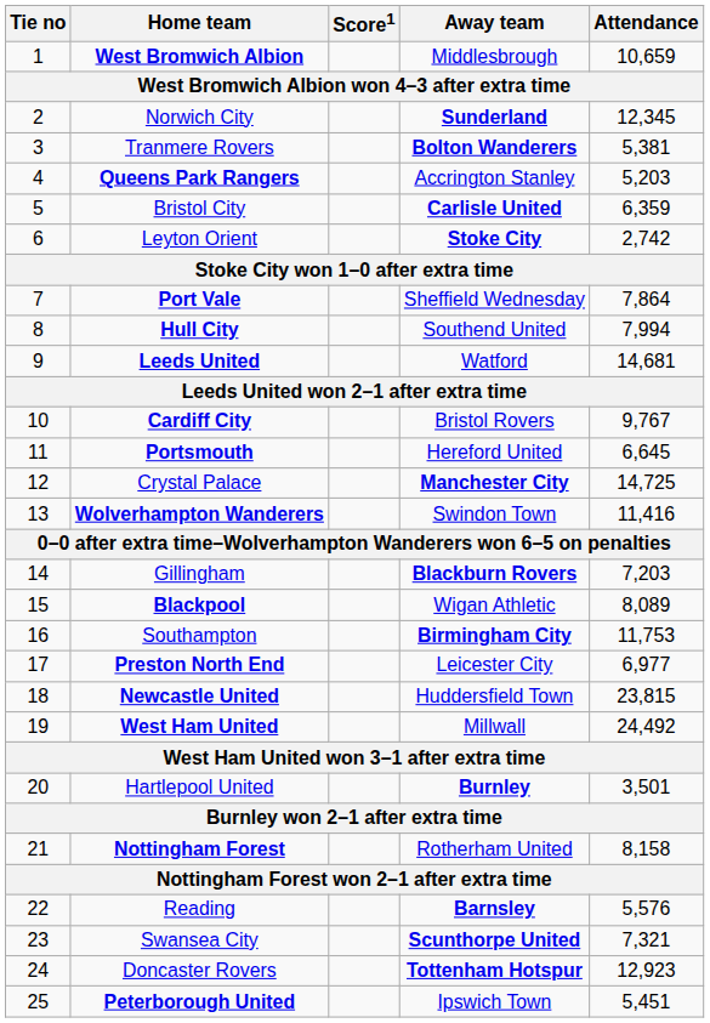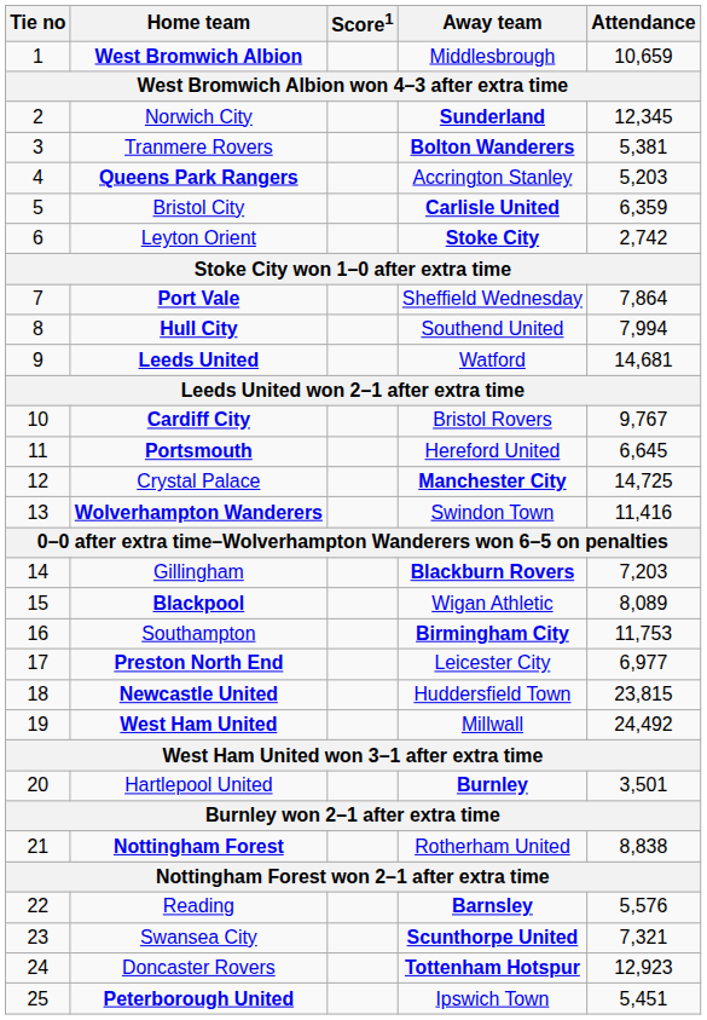 <table class="wikitable" style="text-align: center">
 <tr>
 <th>Tie no</th>
 <th>Home team</th>
 <th>Score<sup>1</sup></th>
 <th>Away team</th>
 <th>Attendance</th>
 </tr>
 <tr>
 <td>1</td>
 <td><strong><a href='#'>West Bromwich Albion</a></strong></td>
 <td></td>
 <td><a href='#'>Middlesbrough</a></td>
 <td>10,659</td>
 </tr>
 <tr>
 <th colspan="5"><strong>West Bromwich Albion won 4–3 after extra time</strong></th>
 </tr>
 <tr>
 <td>2</td>
 <td><a href='#'>Norwich City</a></td>
 <td></td>
 <td><strong><a href='#'>Sunderland</a></strong></td>
 <td>12,345</td>
 </tr>
 <tr>
 <td>3</td>
 <td><a href='#'>Tranmere Rovers</a></td>
 <td></td>
 <td><strong><a href='#'>Bolton Wanderers</a></strong></td>
 <td>5,381</td>
 </tr>
 <tr>
 <td>4</td>
 <td><strong><a href='#'>Queens Park Rangers</a></strong></td>
 <td></td>
 <td><a href='#'>Accrington Stanley</a></td>
 <td>5,203</td>
 </tr>
 <tr>
 <td>5</td>
 <td><a href='#'>Bristol City</a></td>
 <td></td>
 <td><strong><a href='#'>Carlisle United</a></strong></td>
 <td>6,359</td>
 </tr>
 <tr>
 <td>6</td>
 <td><a href='#'>Leyton Orient</a></td>
 <td></td>
 <td><strong><a href='#'>Stoke City</a></strong></td>
 <td>2,742</td>
 </tr>
 <tr>
 <th colspan="5"><strong>Stoke City won 1–0 after extra time</strong></th>
 </tr>
 <tr>
 <td>7</td>
 <td><strong><a href='#'>Port Vale</a></strong></td>
 <td></td>
 <td><a href='#'>Sheffield Wednesday</a></td>
 <td>7,864</td>
 </tr>
 <tr>
 <td>8</td>
 <td><strong><a href='#'>Hull City</a></strong></td>
 <td></td>
 <td><a href='#'>Southend United</a></td>
 <td>7,994</td>
 </tr>
 <tr>
 <td>9</td>
 <td><strong><a href='#'>Leeds United</a></strong></td>
 <td></td>
 <td><a href='#'>Watford</a></td>
 <td>14,681</td>
 </tr>
 <tr>
 <th colspan="5">Leeds United won 2–1 after extra time</th>
 </tr>
 <tr>
 <td>10</td>
 <td><strong><a href='#'>Cardiff City</a></strong></td>
 <td></td>
 <td><a href='#'>Bristol Rovers</a></td>
 <td>9,767</td>
 </tr>
 <tr>
 <td>11</td>
 <td><strong><a href='#'>Portsmouth</a></strong></td>
 <td></td>
 <td><a href='#'>Hereford United</a></td>
 <td>6,645</td>
 </tr>
 <tr>
 <td>12</td>
 <td><a href='#'>Crystal Palace</a></td>
 <td></td>
 <td><strong><a href='#'>Manchester City</a></strong></td>
 <td>14,725</td>
 </tr>
 <tr>
 <td>13</td>
 <td><strong><a href='#'>Wolverhampton Wanderers</a></strong></td>
 <td></td>
 <td><a href='#'>Swindon Town</a></td>
 <td>11,416</td>
 </tr>
 <tr>
 <th colspan="5">0–0 after extra time–Wolverhampton Wanderers won 6–5 on penalties</th>
 </tr>
 <tr>
 <td>14</td>
 <td><a href='#'>Gillingham</a></td>
 <td></td>
 <td><strong><a href='#'>Blackburn Rovers</a></strong></td>
 <td>7,203</td>
 </tr>
 <tr>
 <td>15</td>
 <td><strong><a href='#'>Blackpool</a></strong></td>
 <td></td>
 <td><a href='#'>Wigan Athletic</a></td>
 <td>8,089</td>
 </tr>
 <tr>
 <td>16</td>
 <td><a href='#'>Southampton</a></td>
 <td></td>
 <td><strong><a href='#'>Birmingham City</a></strong></td>
 <td>11,753</td>
 </tr>
 <tr>
 <td>17</td>
 <td><strong><a href='#'>Preston North End</a></strong></td>
 <td></td>
 <td><a href='#'>Leicester City</a></td>
 <td>6,977</td>
 </tr>
 <tr>
 <td>18</td>
 <td><strong><a href='#'>Newcastle United</a></strong></td>
 <td></td>
 <td><a href='#'>Huddersfield Town</a></td>
 <td>23,815</td>
 </tr>
 <tr>
 <td>19</td>
 <td><strong><a href='#'>West Ham United</a></strong></td>
 <td></td>
 <td><a href='#'>Millwall</a></td>
 <td>24,492</td>
 </tr>
 <tr>
 <th colspan="5">West Ham United won 3–1 after extra time</th>
 </tr>
 <tr>
 <td>20</td>
 <td><a href='#'>Hartlepool United</a></td>
 <td></td>
 <td><strong><a href='#'>Burnley</a></strong></td>
 <td>3,501</td>
 </tr>
 <tr>
 <th colspan="5">Burnley won 2–1 after extra time</th>
 </tr>
 <tr>
 <td>21</td>
 <td><strong><a href='#'>Nottingham Forest</a></strong></td>
 <td></td>
 <td><a href='#'>Rotherham United</a></td>
-<td>8,158</td>
+<td>8,838</td>
 </tr>
 <tr>
 <th colspan="5">Nottingham Forest won 2–1 after extra time</th>
 </tr>
 <tr>
 <td>22</td>
 <td><a href='#'>Reading</a></td>
 <td></td>
 <td><strong><a href='#'>Barnsley</a></strong></td>
 <td>5,576</td>
 </tr>
 <tr>
 <td>23</td>
 <td><a href='#'>Swansea City</a></td>
 <td></td>
 <td><strong><a href='#'>Scunthorpe United</a></strong></td>
 <td>7,321</td>
 </tr>
 <tr>
 <td>24</td>
 <td><a href='#'>Doncaster Rovers</a></td>
 <td></td>
 <td><strong><a href='#'>Tottenham Hotspur</a></strong></td>
 <td>12,923</td>
 </tr>
 <tr>
 <td>25</td>
 <td><strong><a href='#'>Peterborough United</a></strong></td>
 <td></td>
 <td><a href='#'>Ipswich Town</a></td>
 <td>5,451</td>
 </tr>
 </table>
